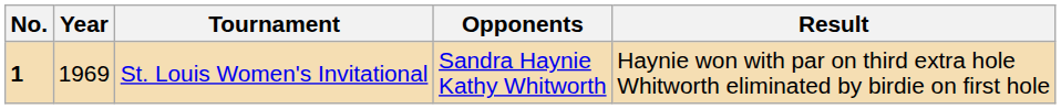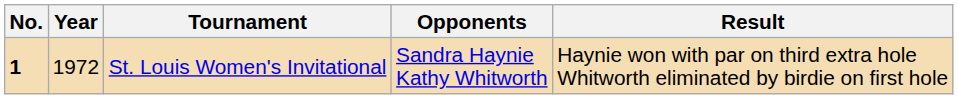 <table class="wikitable" style="font-size:95%;">
 <tr>
 <th>No.</th>
 <th>Year</th>
 <th>Tournament</th>
 <th>Opponents</th>
 <th>Result</th>
 </tr>
 <tr style="background:#F5DEB3;">
 <td><strong>1</strong></td>
-<td>1969</td>
+<td>1972</td>
 <td><a href='#'>St. Louis Women's Invitational</a></td>
 <td> <a href='#'>Sandra Haynie</a><br> <a href='#'>Kathy Whitworth</a></td>
 <td>Haynie won with par on third extra hole<br>Whitworth eliminated by birdie on first hole</td>
 </tr>
 </table>
